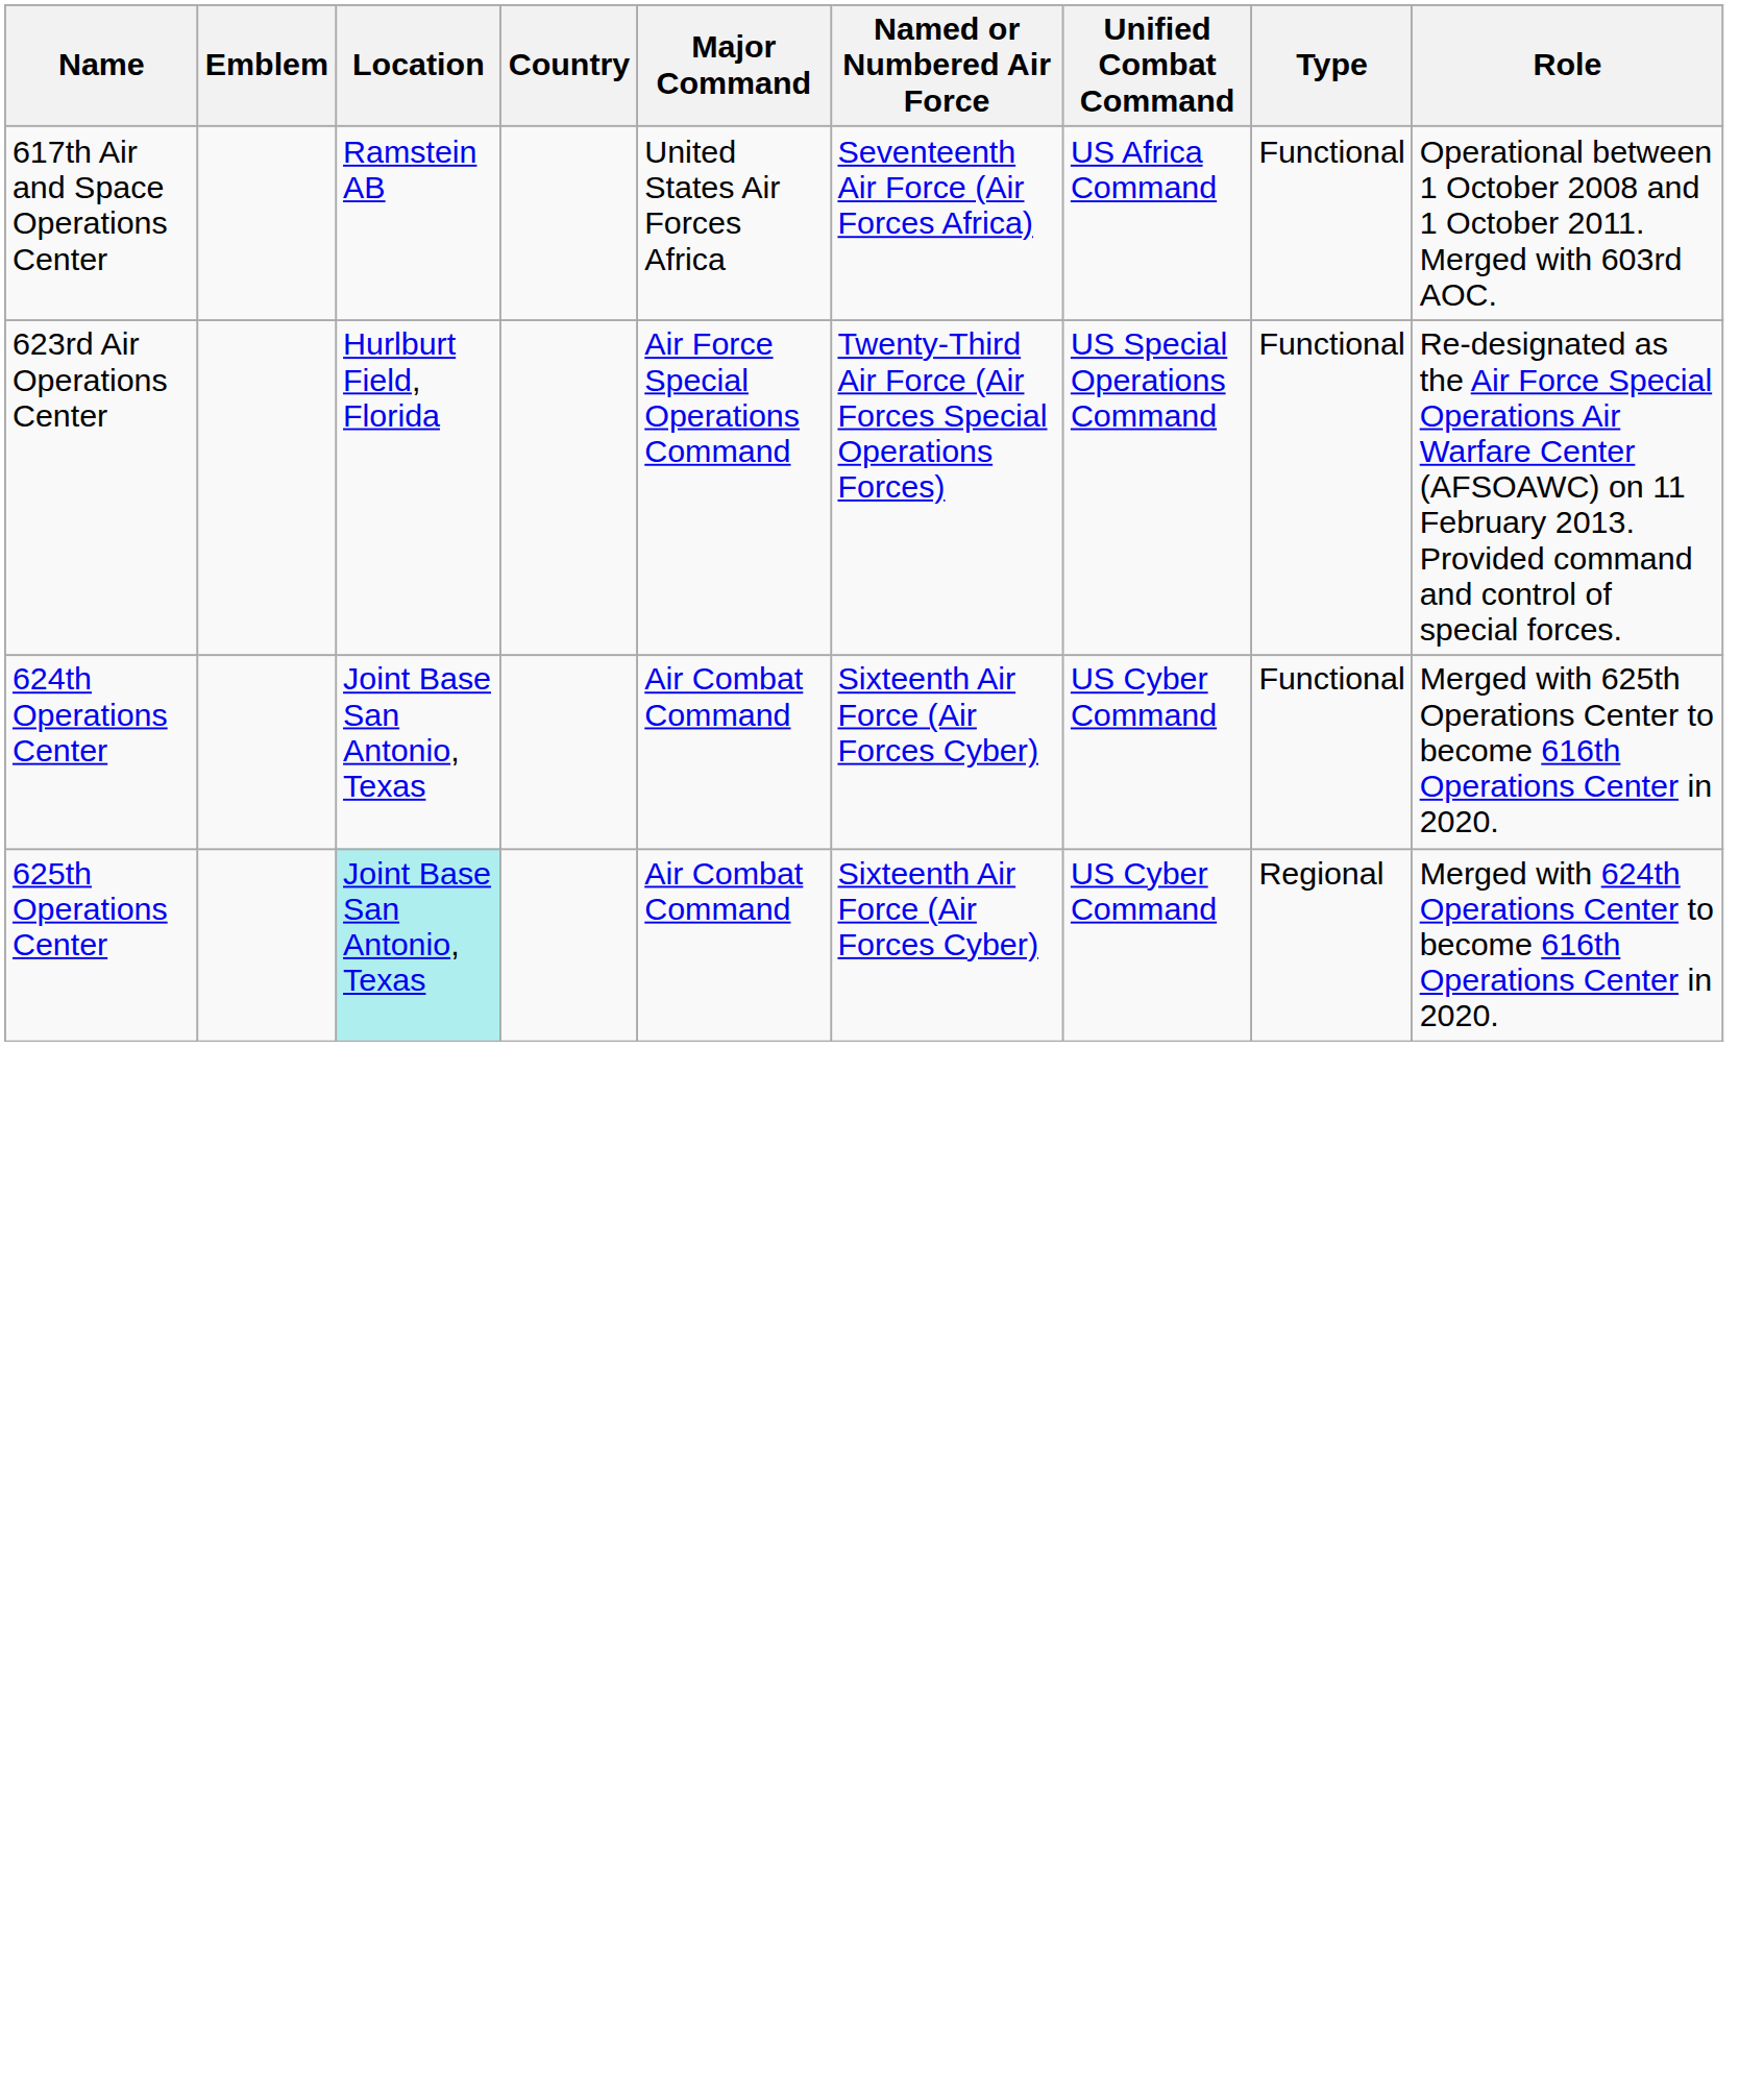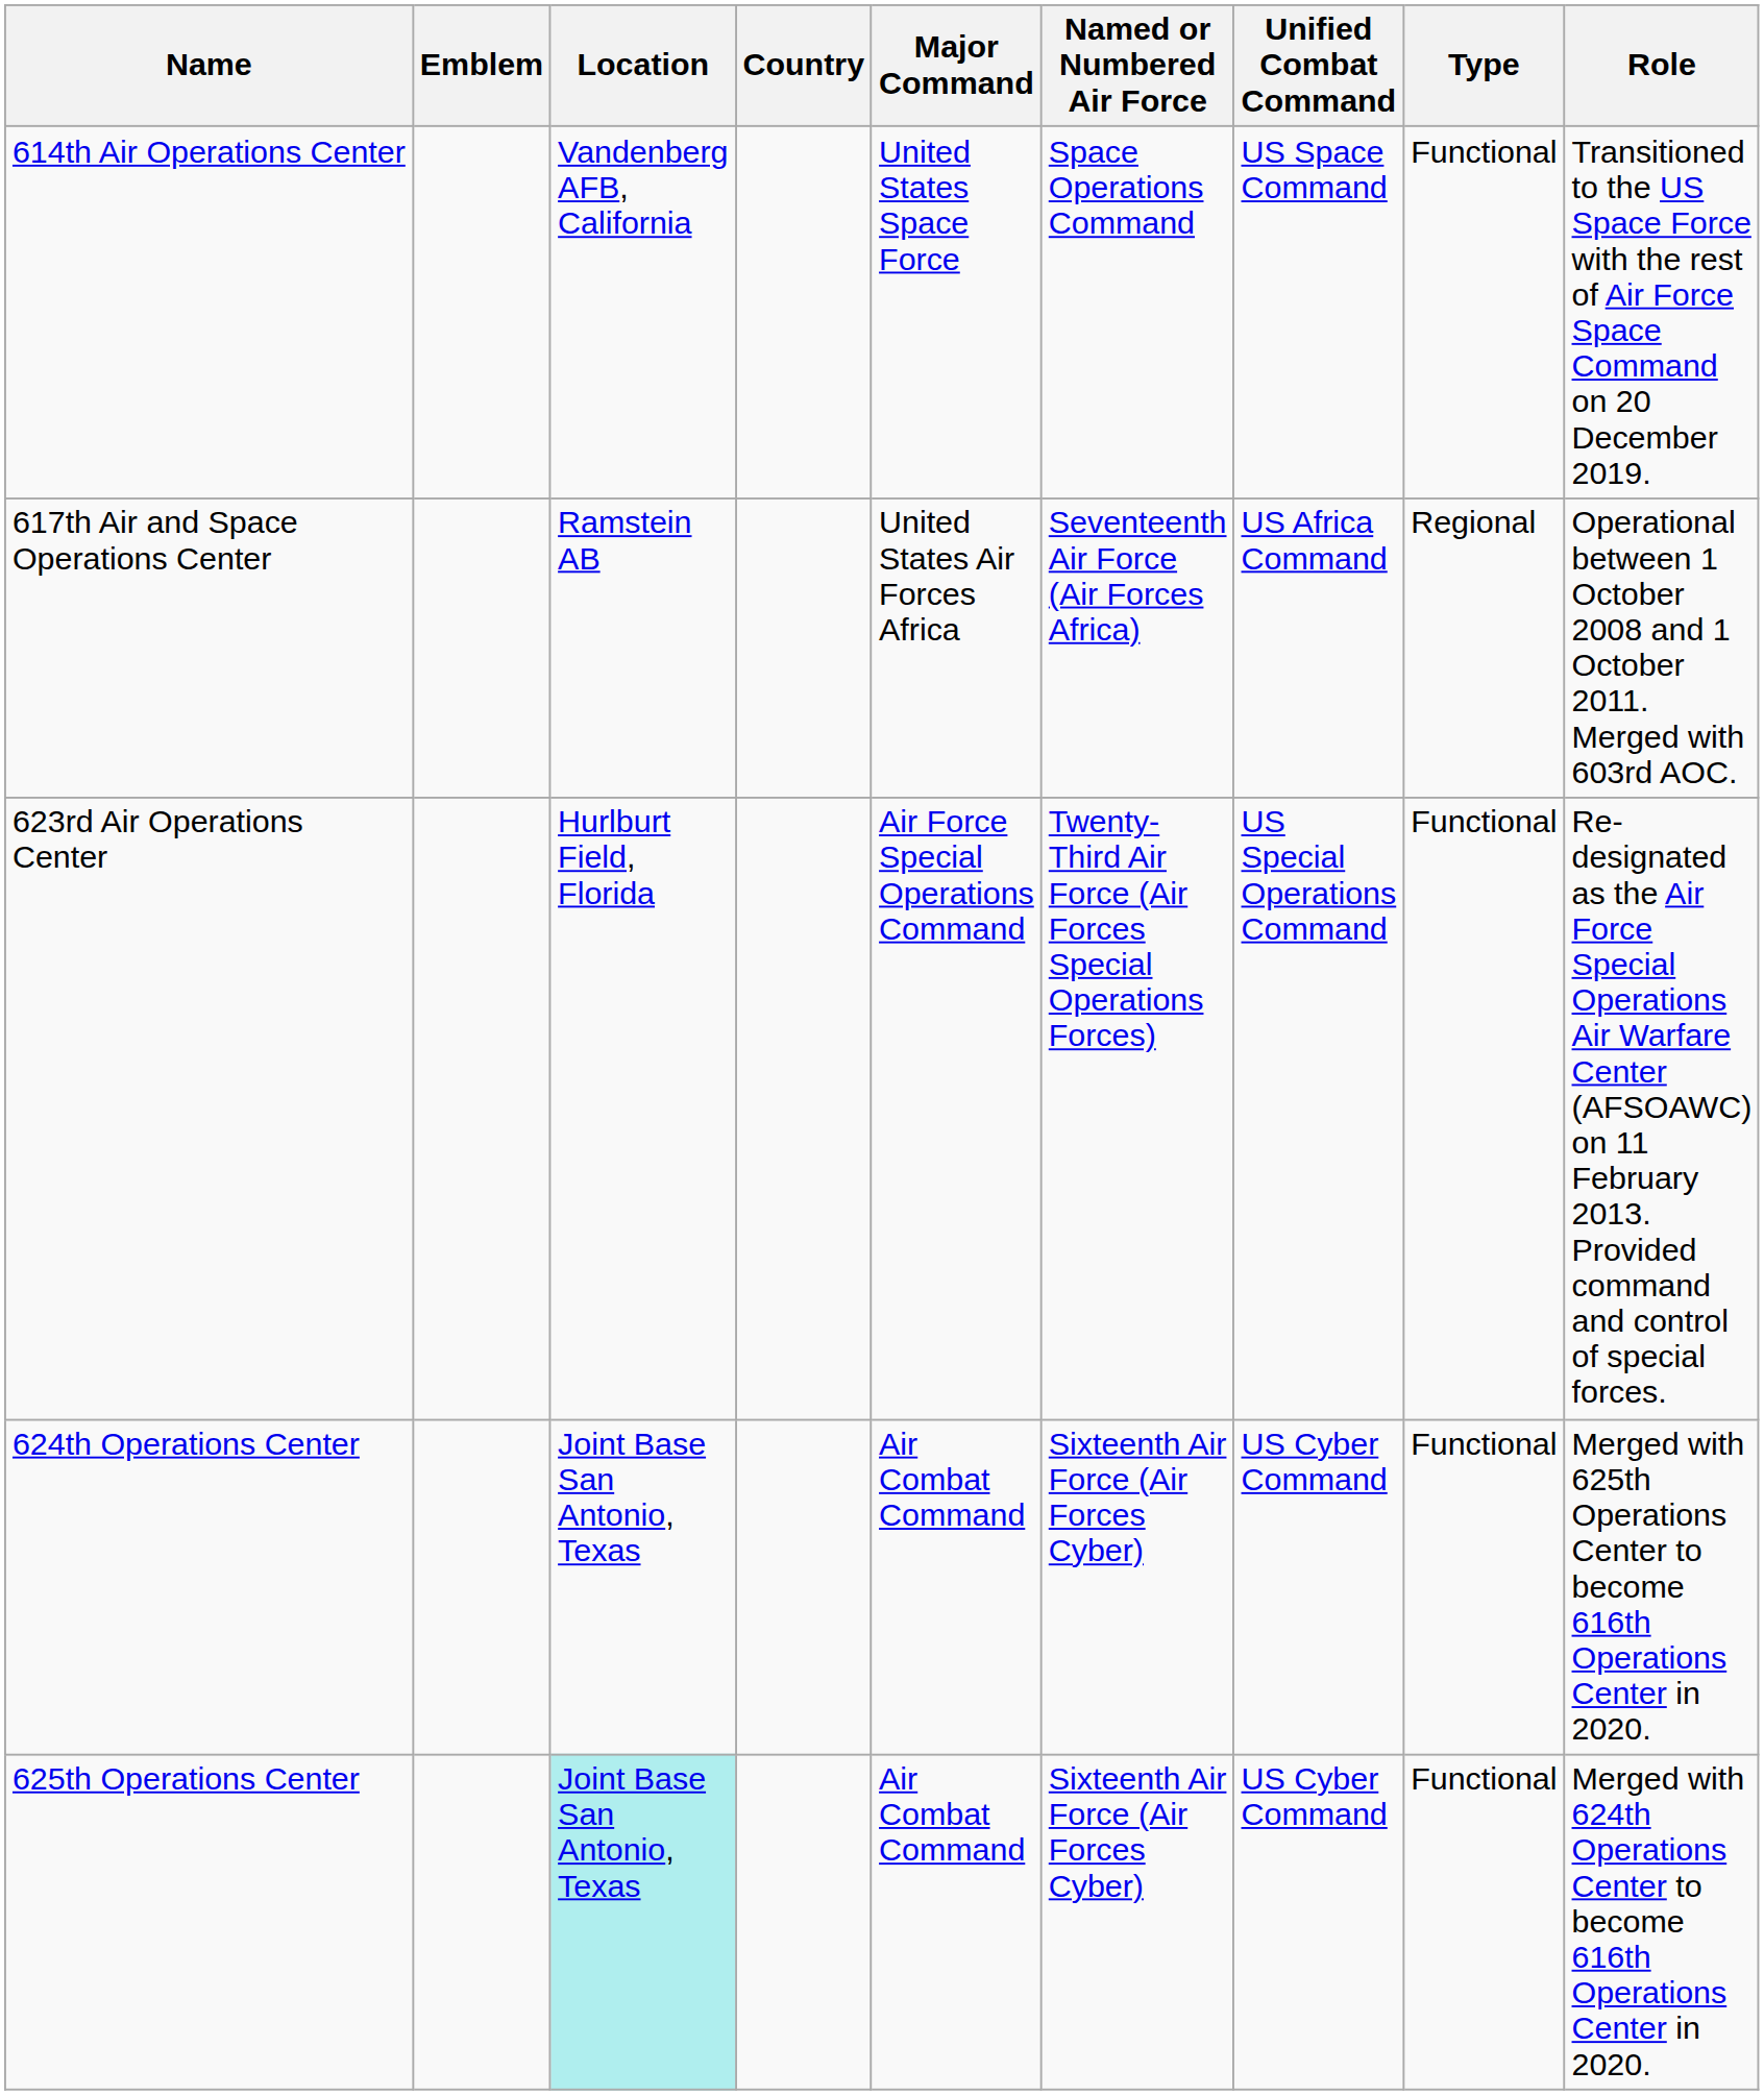 <table class="wikitable sortable">
 <tr>
 <th>Name</th>
 <th>Emblem</th>
 <th>Location</th>
 <th>Country</th>
 <th>Major Command</th>
 <th>Named or Numbered Air Force</th>
 <th>Unified Combat Command</th>
 <th>Type</th>
 <th>Role</th>
 </tr>
 <tr valign="top">
+<td style="white-space: nowrap;"><a href='#'>614th Air Operations Center</a></td>
+<td></td>
+<td><a href='#'>Vandenberg AFB</a>, <a href='#'>California</a></td>
+<td style="white-space: nowrap;"></td>
+<td><a href='#'>United States Space Force</a></td>
+<td><a href='#'>Space Operations Command</a></td>
+<td><a href='#'>US Space Command</a></td>
+<td>Functional</td>
+<td>Transitioned to the <a href='#'>US Space Force</a> with the rest of <a href='#'>Air Force Space Command</a> on 20 December 2019.</td>
+</tr>
+<tr valign="top">
 <td>617th Air and Space Operations Center</td>
 <td></td>
 <td><a href='#'>Ramstein AB</a></td>
 <td></td>
 <td>United States Air Forces Africa</td>
 <td><a href='#'>Seventeenth Air Force (Air Forces Africa)</a></td>
 <td><a href='#'>US Africa Command</a></td>
-<td>Functional</td>
+<td>Regional</td>
 <td>Operational between 1 October 2008 and 1 October 2011. Merged with 603rd AOC.</td>
 </tr>
 <tr valign="top">
 <td>623rd Air Operations Center</td>
 <td></td>
 <td><a href='#'>Hurlburt Field</a>, <a href='#'>Florida</a></td>
 <td></td>
 <td><a href='#'>Air Force Special Operations Command</a></td>
 <td><a href='#'>Twenty-Third Air Force (Air Forces Special Operations Forces)</a></td>
 <td><a href='#'>US Special Operations Command</a></td>
 <td>Functional</td>
 <td>Re-designated  as the <a href='#'>Air Force Special Operations Air Warfare Center</a> (AFSOAWC) on 11 February 2013. Provided command and control of special forces.</td>
 </tr>
 <tr valign="top">
 <td><a href='#'>624th Operations Center</a></td>
 <td></td>
 <td><a href='#'>Joint Base San Antonio</a>, <a href='#'>Texas</a></td>
 <td></td>
 <td><a href='#'>Air Combat Command</a></td>
 <td><a href='#'>Sixteenth Air Force (Air Forces Cyber)</a></td>
 <td><a href='#'>US Cyber Command</a></td>
 <td>Functional</td>
 <td>Merged with 625th Operations Center to become <a href='#'>616th Operations Center</a> in 2020.</td>
 </tr>
 <tr valign="top">
 <td><a href='#'>625th Operations Center</a></td>
 <td></td>
 <td style="background: paleturquoise;"><a href='#'>Joint Base San Antonio</a>, <a href='#'>Texas</a></td>
 <td></td>
 <td><a href='#'>Air Combat Command</a></td>
 <td><a href='#'>Sixteenth Air Force (Air Forces Cyber)</a></td>
 <td><a href='#'>US Cyber Command</a></td>
-<td>Regional</td>
+<td>Functional</td>
 <td>Merged with <a href='#'>624th Operations Center</a> to become <a href='#'>616th Operations Center</a> in 2020.</td>
 </tr>
 </table>
